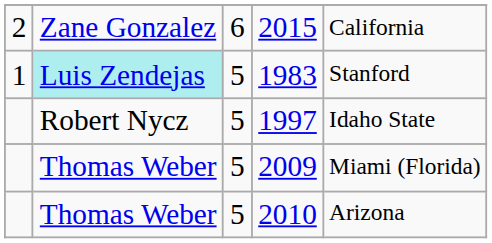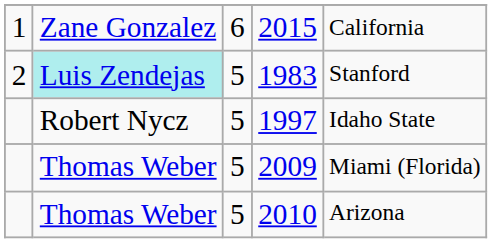 <table class="wikitable">
 <tr>
 </tr>
 <tr>
-<td>2</td>
+<td>1</td>
 <td><a href='#'>Zane Gonzalez</a></td>
 <td>6</td>
 <td><a href='#'>2015</a></td>
 <td style="font-size:80%;">California</td>
 </tr>
 <tr>
-<td>1</td>
+<td>2</td>
 <td style="background: paleturquoise;"><a href='#'>Luis Zendejas</a></td>
 <td>5</td>
 <td><a href='#'>1983</a></td>
 <td style="font-size:80%;">Stanford</td>
 </tr>
 <tr>
 <td></td>
 <td>Robert Nycz</td>
 <td>5</td>
 <td><a href='#'>1997</a></td>
 <td style="font-size:80%;">Idaho State</td>
 </tr>
 <tr>
 <td></td>
 <td><a href='#'>Thomas Weber</a></td>
 <td>5</td>
 <td><a href='#'>2009</a></td>
 <td style="font-size:80%;">Miami (Florida)</td>
 </tr>
 <tr>
 <td></td>
 <td><a href='#'>Thomas Weber</a></td>
 <td>5</td>
 <td><a href='#'>2010</a></td>
 <td style="font-size:80%;">Arizona</td>
 </tr>
 </table>
